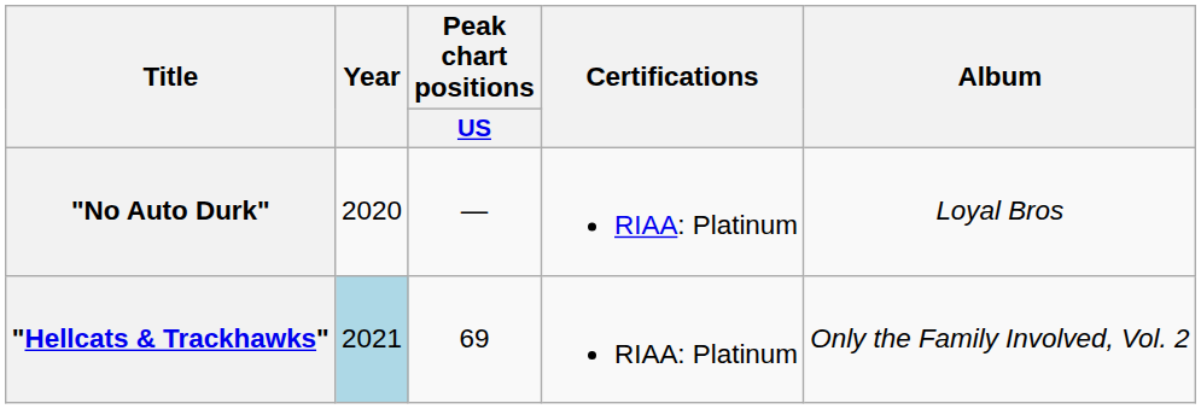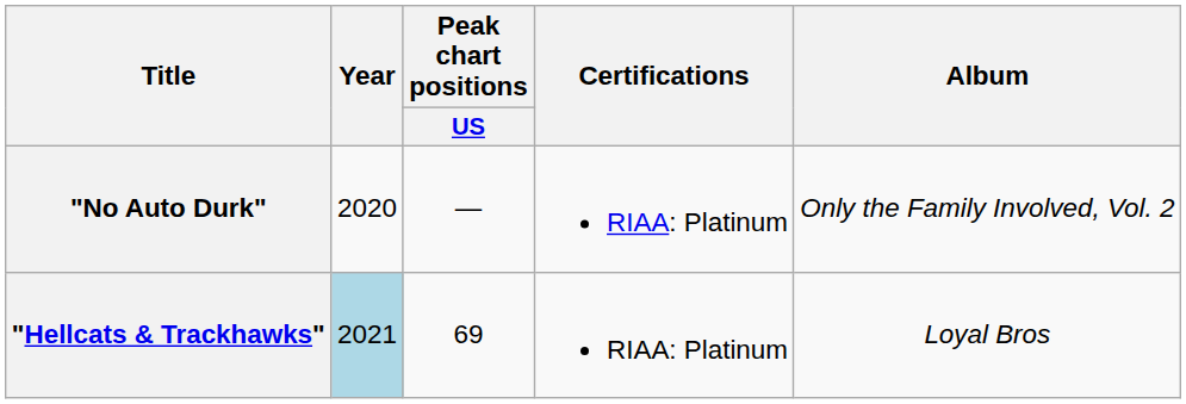 <table class="wikitable plainrowheaders" style="text-align:center;">
 <tr>
 <th rowspan="2">Title</th>
 <th rowspan="2">Year</th>
 <th>Peak chart positions</th>
 <th rowspan="2">Certifications</th>
 <th rowspan="2">Album</th>
 </tr>
 <tr>
 <th scope="col" style="width:3.5em;font-size:90%;"><a href='#'>US</a><br></th>
 </tr>
 <tr>
 <th scope="row">"No Auto Durk"<br></th>
 <td>2020</td>
 <td>—</td>
 <td><br><ul><li><a href='#'>RIAA</a>: Platinum</li></ul></td>
-<td><em>Loyal Bros</em></td>
+<td><em>Only the Family Involved, Vol. 2</em></td>
 </tr>
 <tr>
 <th scope="row">"<a href='#'>Hellcats & Trackhawks</a>"<br></th>
 <td style="background: lightblue;">2021</td>
 <td>69</td>
 <td><br><ul><li>RIAA: Platinum</li></ul></td>
-<td><em>Only the Family Involved, Vol. 2</em></td>
+<td><em>Loyal Bros</em></td>
 </tr>
 </table>
